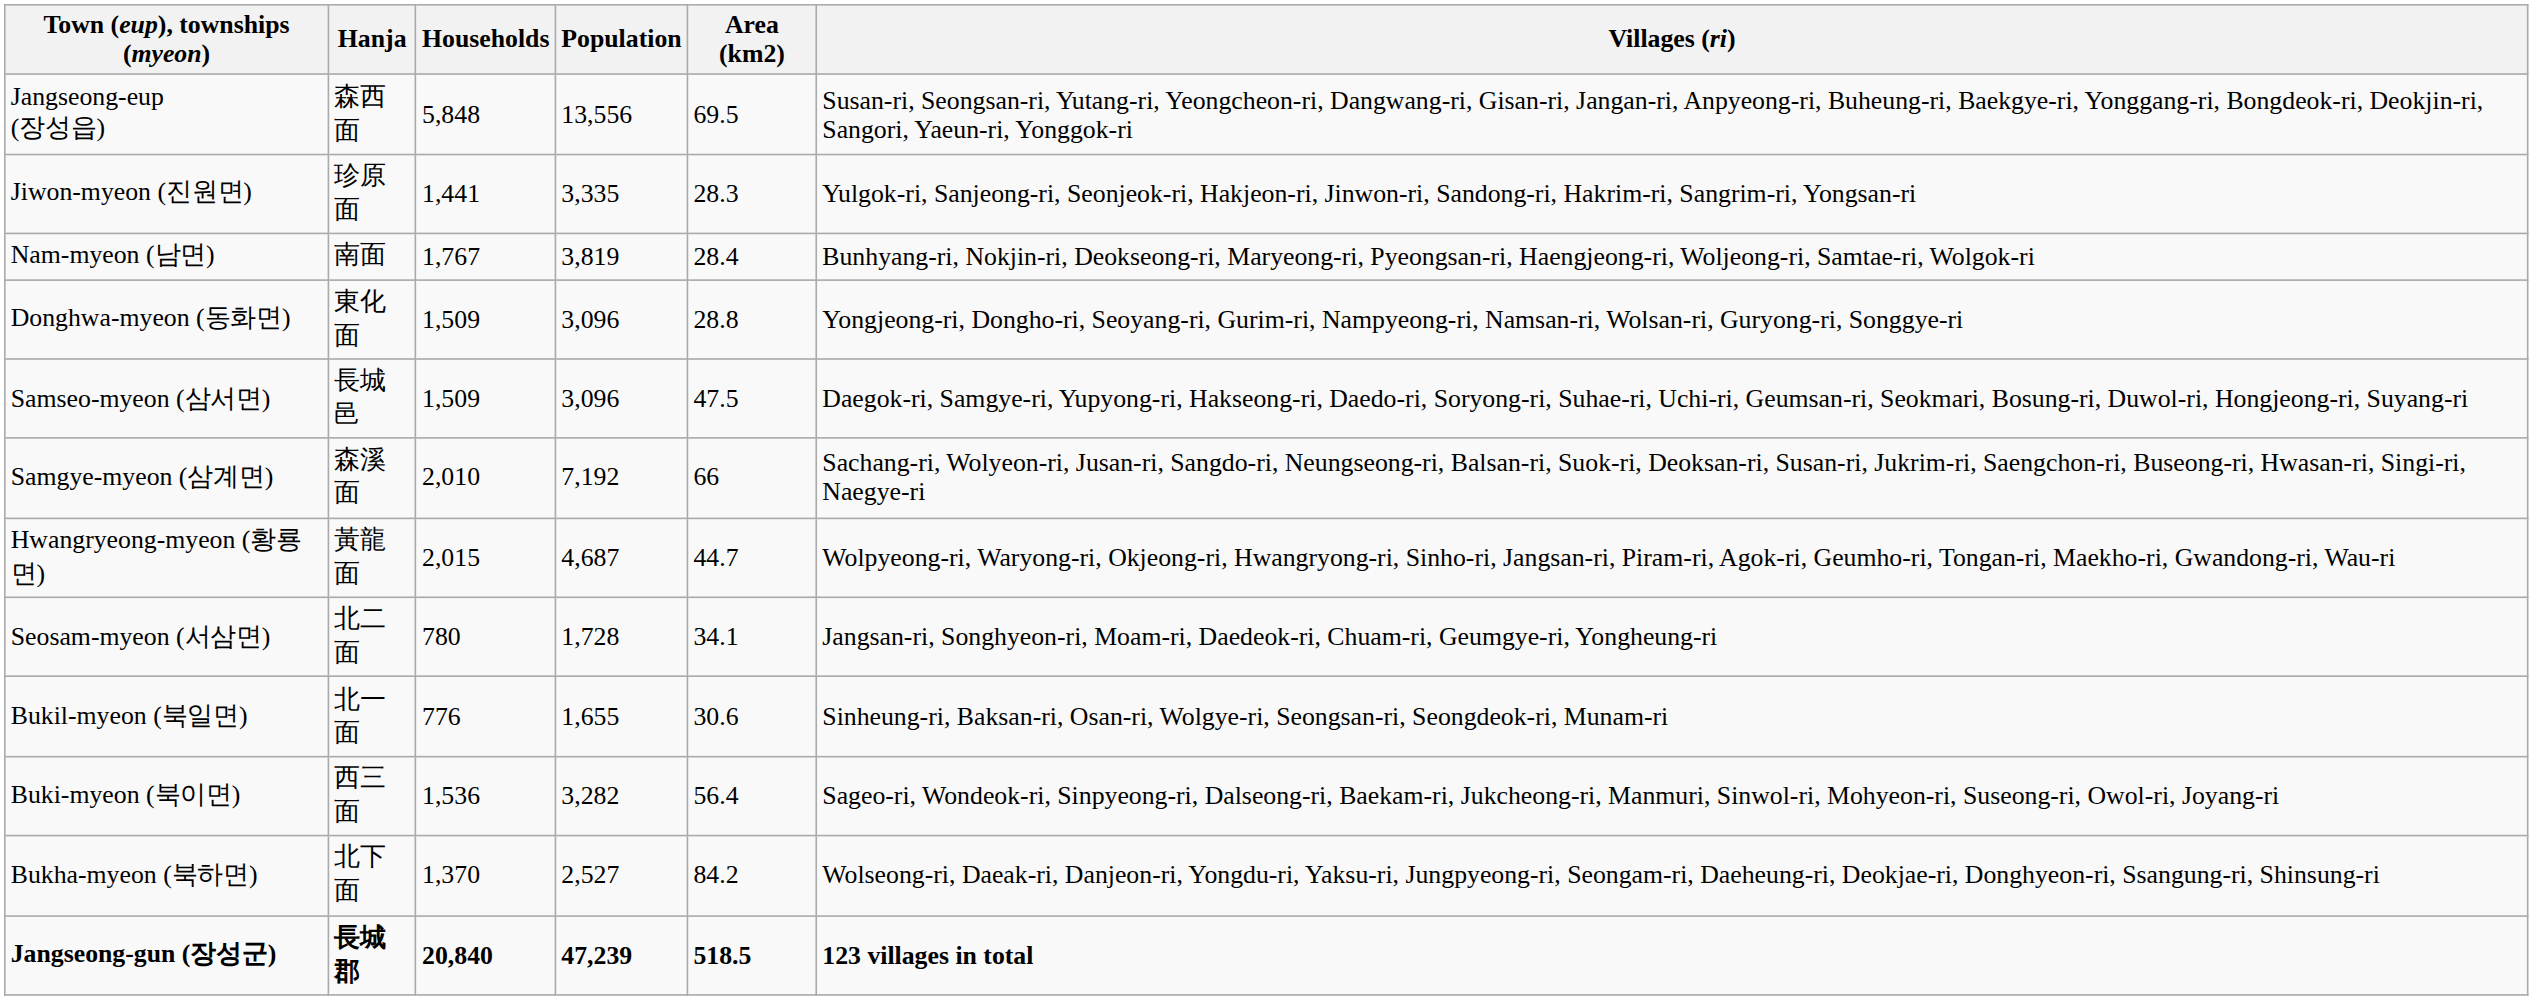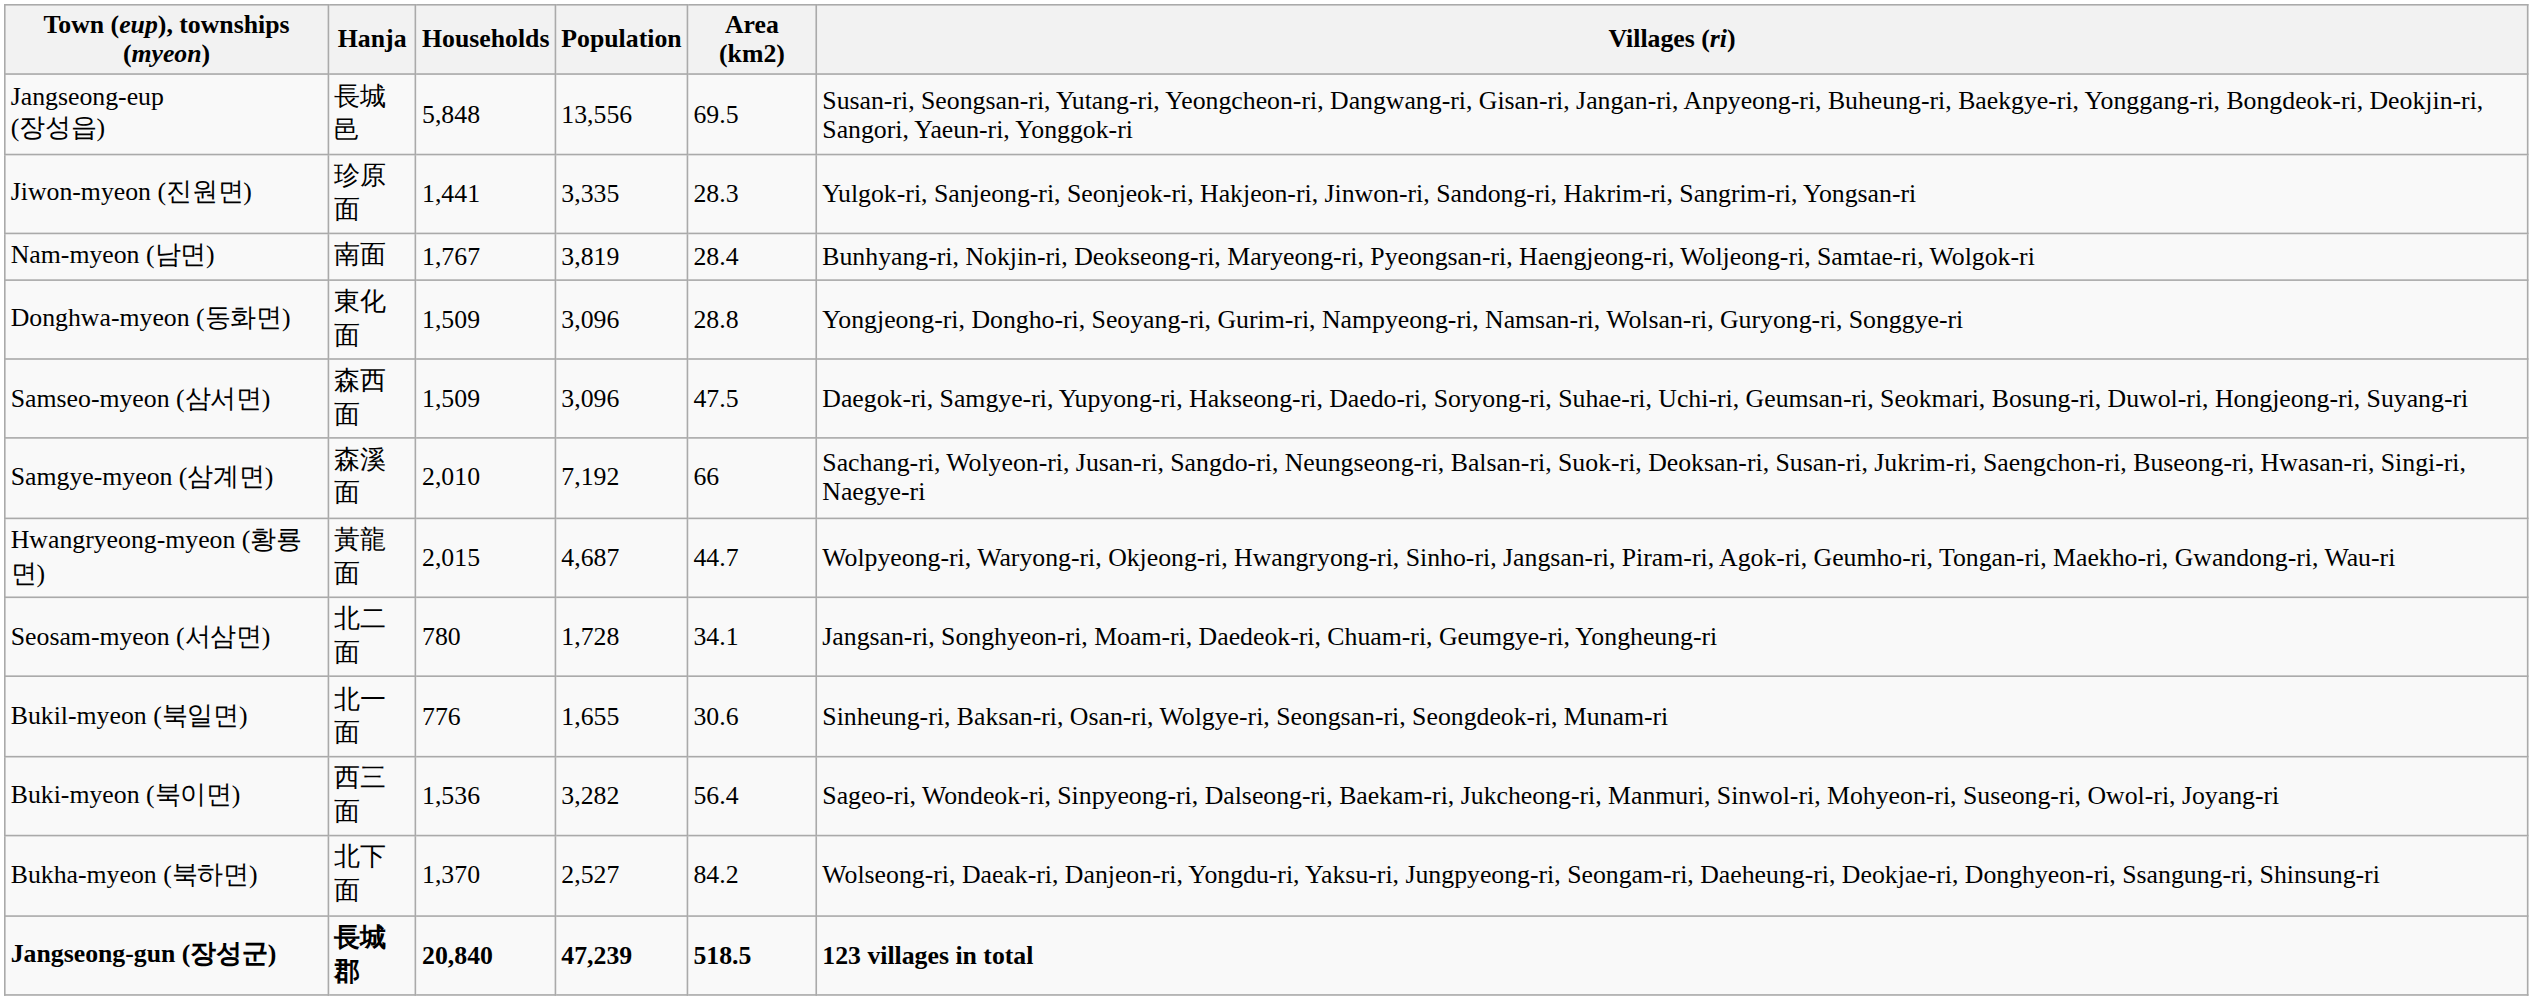 <table class="wikitable mw-collapsible">
 <tr>
 <th>Town (<em>eup</em>), townships (<em>myeon</em>)</th>
 <th>Hanja</th>
 <th>Households</th>
 <th>Population</th>
 <th>Area (km2)</th>
 <th>Villages (<em>ri</em>)</th>
 </tr>
 <tr>
 <td>Jangseong-eup<br>(장성읍)</td>
-<td>森西面</td>
+<td>長城邑</td>
 <td>5,848</td>
 <td>13,556</td>
 <td>69.5</td>
 <td>Susan-ri, Seongsan-ri, Yutang-ri, Yeongcheon-ri, Dangwang-ri, Gisan-ri, Jangan-ri, Anpyeong-ri, Buheung-ri, Baekgye-ri, Yonggang-ri, Bongdeok-ri, Deokjin-ri, Sangori, Yaeun-ri, Yonggok-ri</td>
 </tr>
 <tr>
 <td>Jiwon-myeon (진원면)</td>
 <td>珍原面</td>
 <td>1,441</td>
 <td>3,335</td>
 <td>28.3</td>
 <td>Yulgok-ri, Sanjeong-ri, Seonjeok-ri, Hakjeon-ri, Jinwon-ri, Sandong-ri, Hakrim-ri, Sangrim-ri, Yongsan-ri</td>
 </tr>
 <tr>
 <td>Nam-myeon (남면)</td>
 <td>南面</td>
 <td>1,767</td>
 <td>3,819</td>
 <td>28.4</td>
 <td>Bunhyang-ri, Nokjin-ri, Deokseong-ri, Maryeong-ri, Pyeongsan-ri, Haengjeong-ri, Woljeong-ri, Samtae-ri, Wolgok-ri</td>
 </tr>
 <tr>
 <td>Donghwa-myeon (동화면)</td>
 <td>東化面</td>
 <td>1,509</td>
 <td>3,096</td>
 <td>28.8</td>
 <td>Yongjeong-ri, Dongho-ri, Seoyang-ri, Gurim-ri, Nampyeong-ri, Namsan-ri, Wolsan-ri, Guryong-ri, Songgye-ri</td>
 </tr>
 <tr>
 <td>Samseo-myeon (삼서면)</td>
-<td>長城邑</td>
+<td>森西面</td>
 <td>1,509</td>
 <td>3,096</td>
 <td>47.5</td>
 <td>Daegok-ri, Samgye-ri, Yupyong-ri, Hakseong-ri, Daedo-ri, Soryong-ri, Suhae-ri, Uchi-ri, Geumsan-ri, Seokmari, Bosung-ri, Duwol-ri, Hongjeong-ri, Suyang-ri</td>
 </tr>
 <tr>
 <td>Samgye-myeon (삼계면)</td>
 <td>森溪面</td>
 <td>2,010</td>
 <td>7,192</td>
 <td>66</td>
 <td>Sachang-ri, Wolyeon-ri, Jusan-ri, Sangdo-ri, Neungseong-ri, Balsan-ri, Suok-ri, Deoksan-ri, Susan-ri, Jukrim-ri, Saengchon-ri, Buseong-ri, Hwasan-ri, Singi-ri, Naegye-ri</td>
 </tr>
 <tr>
 <td>Hwangryeong-myeon (황룡면)</td>
 <td>黃龍面</td>
 <td>2,015</td>
 <td>4,687</td>
 <td>44.7</td>
 <td>Wolpyeong-ri, Waryong-ri, Okjeong-ri, Hwangryong-ri, Sinho-ri, Jangsan-ri, Piram-ri, Agok-ri, Geumho-ri, Tongan-ri, Maekho-ri, Gwandong-ri, Wau-ri</td>
 </tr>
 <tr>
 <td>Seosam-myeon (서삼면)</td>
 <td>北二面</td>
 <td>780</td>
 <td>1,728</td>
 <td>34.1</td>
 <td>Jangsan-ri, Songhyeon-ri, Moam-ri, Daedeok-ri, Chuam-ri, Geumgye-ri, Yongheung-ri</td>
 </tr>
 <tr>
 <td>Bukil-myeon (북일면)</td>
 <td>北一面</td>
 <td>776</td>
 <td>1,655</td>
 <td>30.6</td>
 <td>Sinheung-ri, Baksan-ri, Osan-ri, Wolgye-ri, Seongsan-ri, Seongdeok-ri, Munam-ri</td>
 </tr>
 <tr>
 <td>Buki-myeon (북이면)</td>
 <td>西三面</td>
 <td>1,536</td>
 <td>3,282</td>
 <td>56.4</td>
 <td>Sageo-ri, Wondeok-ri, Sinpyeong-ri, Dalseong-ri, Baekam-ri, Jukcheong-ri, Manmuri, Sinwol-ri, Mohyeon-ri, Suseong-ri, Owol-ri, Joyang-ri</td>
 </tr>
 <tr>
 <td>Bukha-myeon (북하면)</td>
 <td>北下面</td>
 <td>1,370</td>
 <td>2,527</td>
 <td>84.2</td>
 <td>Wolseong-ri, Daeak-ri, Danjeon-ri, Yongdu-ri, Yaksu-ri, Jungpyeong-ri, Seongam-ri, Daeheung-ri, Deokjae-ri, Donghyeon-ri, Ssangung-ri, Shinsung-ri</td>
 </tr>
 <tr>
 <td><strong>Jangseong-gun (장성군)</strong></td>
 <td><strong>長城郡</strong></td>
 <td><strong>20,840</strong></td>
 <td><strong>47,239</strong></td>
 <td><strong>518.5</strong></td>
 <td><strong>123 villages in total</strong></td>
 </tr>
 </table>
